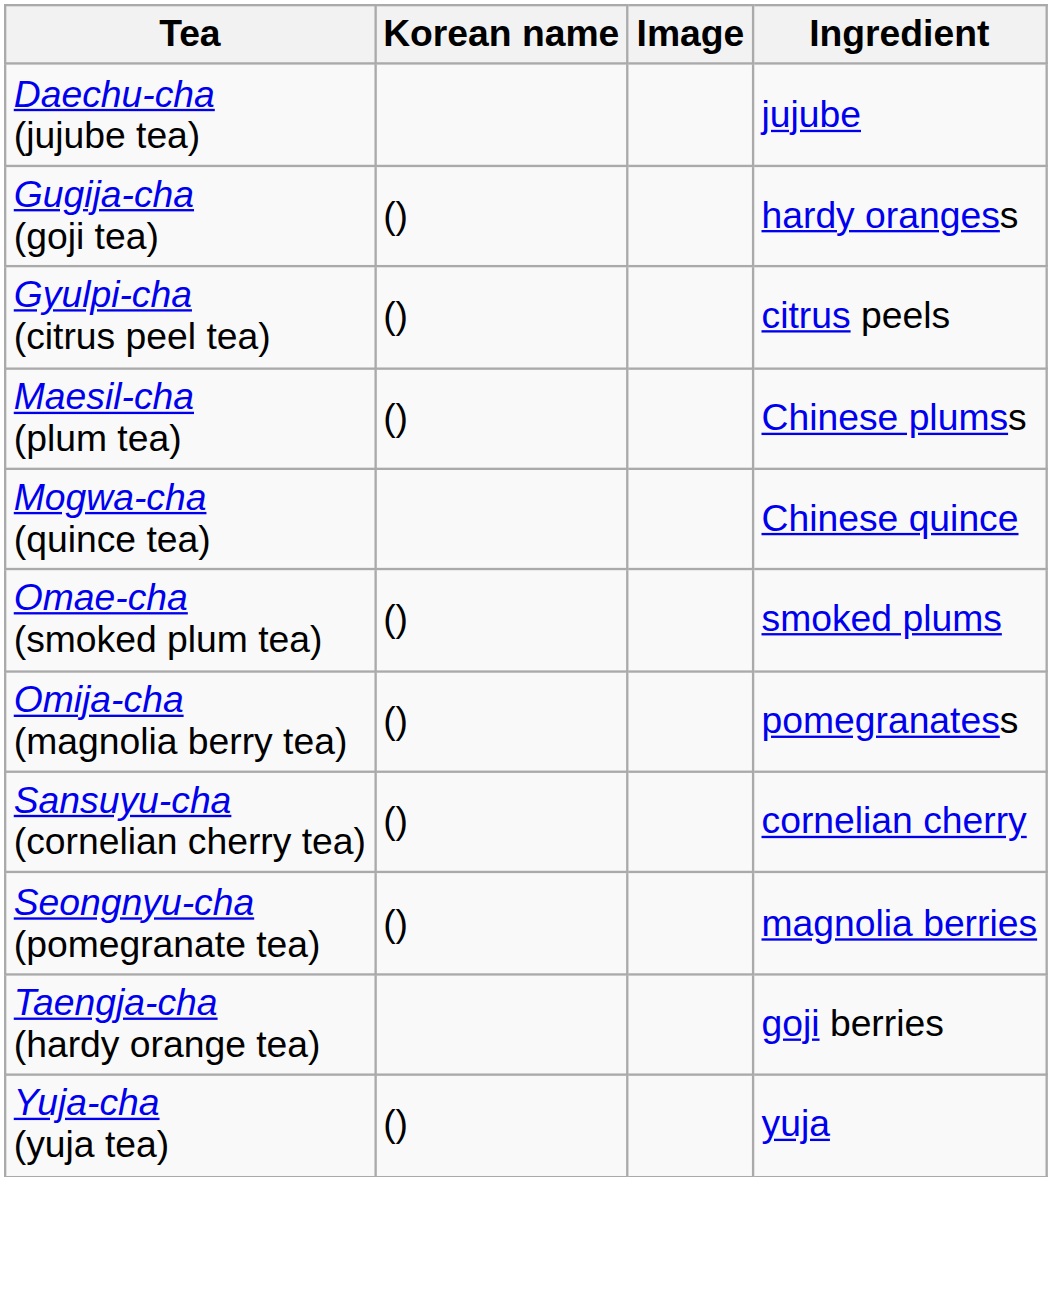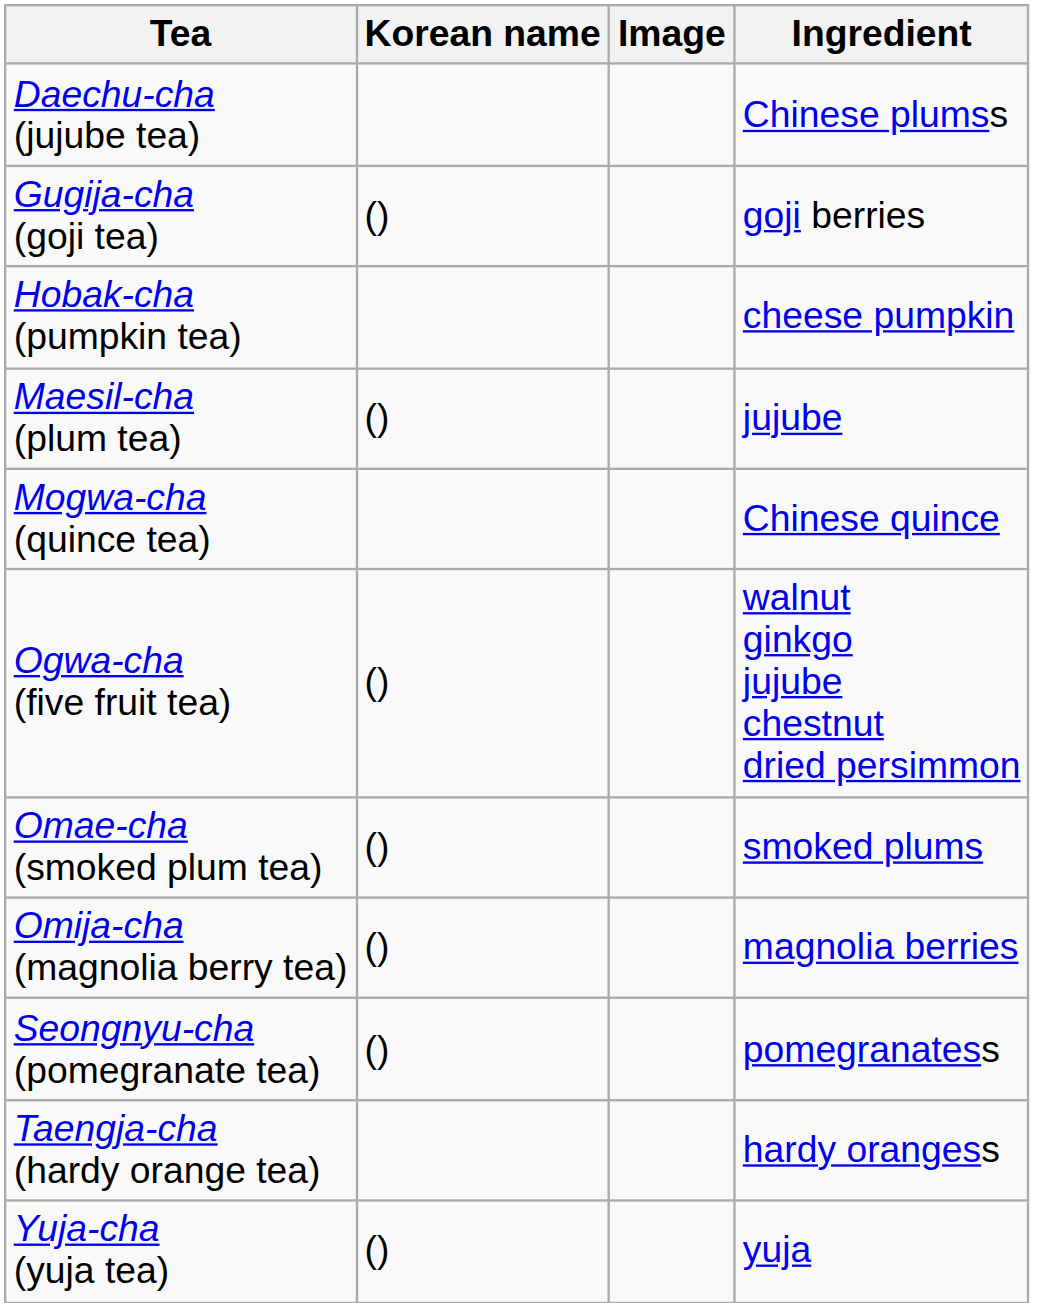 <table class="wikitable">
 <tr>
 <th>Tea</th>
 <th>Korean name</th>
 <th>Image</th>
 <th>Ingredient</th>
 </tr>
 <tr>
 <td><em><a href='#'>Daechu-cha</a></em><br>(jujube tea)</td>
 <td></td>
 <td></td>
-<td><a href='#'>jujube</a></td>
+<td><a href='#'>Chinese plums</a>s</td>
 </tr>
 <tr>
 <td><em><a href='#'>Gugija-cha</a></em><br>(goji tea)</td>
 <td>()</td>
 <td></td>
-<td><a href='#'>hardy oranges</a>s</td>
+<td><a href='#'>goji</a> berries</td>
 </tr>
 <tr>
-<td><em><a href='#'>Gyulpi-cha</a></em><br>(citrus peel tea)</td>
-<td>()</td>
+<td><em><a href='#'>Hobak-cha</a></em><br>(pumpkin tea)</td>
 <td></td>
-<td><a href='#'>citrus</a> peels</td>
+<td></td>
+<td><a href='#'>cheese pumpkin</a></td>
 </tr>
 <tr>
 <td><em><a href='#'>Maesil-cha</a></em><br>(plum tea)</td>
 <td>()</td>
 <td></td>
-<td><a href='#'>Chinese plums</a>s</td>
+<td><a href='#'>jujube</a></td>
 </tr>
 <tr>
 <td><em><a href='#'>Mogwa-cha</a></em><br>(quince tea)</td>
 <td></td>
 <td></td>
 <td><a href='#'>Chinese quince</a></td>
+</tr>
+<tr>
+<td><em><a href='#'>Ogwa-cha</a></em><br>(five fruit tea)</td>
+<td>()</td>
+<td></td>
+<td><a href='#'>walnut</a><br><a href='#'>ginkgo</a><br><a href='#'>jujube</a><br><a href='#'>chestnut</a><br><a href='#'>dried persimmon</a></td>
 </tr>
 <tr>
 <td><em><a href='#'>Omae-cha</a></em><br>(smoked plum tea)</td>
 <td>()</td>
 <td></td>
 <td><a href='#'>smoked plums</a></td>
 </tr>
 <tr>
 <td><em><a href='#'>Omija-cha</a></em><br>(magnolia berry tea)</td>
 <td>()</td>
 <td></td>
-<td><a href='#'>pomegranates</a>s</td>
-</tr>
-<tr>
-<td><em><a href='#'>Sansuyu-cha</a></em><br>(cornelian cherry tea)</td>
-<td>()</td>
-<td></td>
-<td><a href='#'>cornelian cherry</a></td>
+<td><a href='#'>magnolia berries</a></td>
 </tr>
 <tr>
 <td><em><a href='#'>Seongnyu-cha</a></em><br>(pomegranate tea)</td>
 <td>()</td>
 <td></td>
-<td><a href='#'>magnolia berries</a></td>
+<td><a href='#'>pomegranates</a>s</td>
 </tr>
 <tr>
 <td><em><a href='#'>Taengja-cha</a></em><br>(hardy orange tea)</td>
 <td></td>
 <td></td>
-<td><a href='#'>goji</a> berries</td>
+<td><a href='#'>hardy oranges</a>s</td>
 </tr>
 <tr>
 <td><em><a href='#'>Yuja-cha</a></em><br>(yuja tea)</td>
 <td>()</td>
 <td></td>
 <td><a href='#'>yuja</a></td>
 </tr>
 </table>
